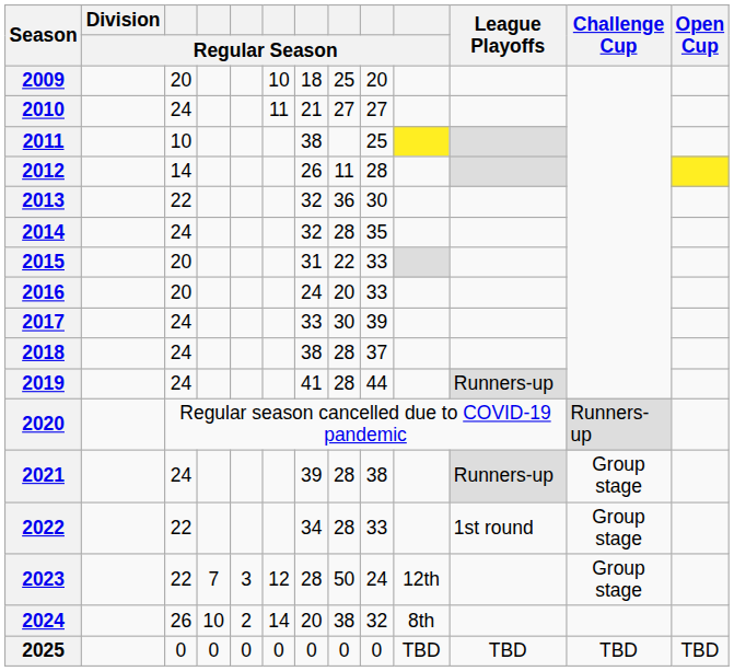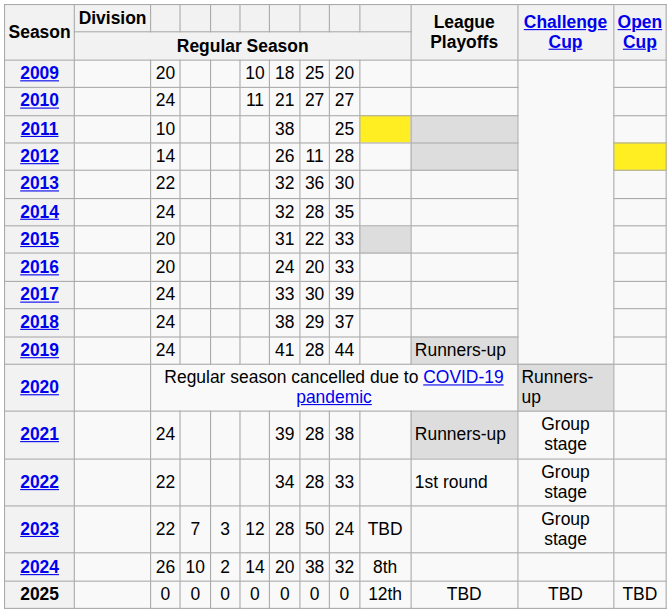 <table class="wikitable sortable" style="text-align: center">
 <tr>
 <th rowspan="2" scope="col">Season</th>
 <th scope="col">Division</th>
 <th width="20" scope="col"></th>
 <th width="20" scope="col"></th>
 <th width="20" scope="col"></th>
 <th width="20" scope="col"></th>
 <th width="20" scope="col"></th>
 <th width="20" scope="col"></th>
 <th width="20" scope="col"></th>
 <th scope="col"></th>
 <th rowspan="2" scope="col">League<br>Playoffs</th>
 <th rowspan="2" scope="col"><a href='#'>Challenge<br>Cup</a></th>
 <th rowspan="2" scope="col"><a href='#'>Open<br>Cup</a></th>
 </tr>
 <tr class="unsortable">
 <th colspan="9" scope="col">Regular Season</th>
 </tr>
 <tr>
 <th scope="row"><a href='#'>2009</a></th>
 <td></td>
 <td>20</td>
 <td></td>
 <td></td>
 <td>10</td>
 <td>18</td>
 <td>25</td>
 <td>20</td>
 <td></td>
 <td style="text-align:left;"></td>
 <td rowspan=11></td>
 <td style="text-align:left;"></td>
 </tr>
 <tr>
 <th scope="row"><a href='#'>2010</a></th>
 <td></td>
 <td>24</td>
 <td></td>
 <td></td>
 <td>11</td>
 <td>21</td>
 <td>27</td>
 <td>27</td>
 <td></td>
 <td style="text-align:left;"></td>
 <td style="text-align:left;"></td>
 </tr>
 <tr>
 <th scope="row"><a href='#'>2011</a></th>
 <td></td>
 <td>10</td>
 <td></td>
 <td></td>
 <td></td>
 <td>38</td>
 <td></td>
 <td>25</td>
 <td style="background-color:#FE2;"></td>
 <td style="text-align:left; background-color:#DDD;"></td>
 <td style="text-align:left;"></td>
 </tr>
 <tr>
 <th scope="row"><a href='#'>2012</a></th>
 <td></td>
 <td>14</td>
 <td></td>
 <td></td>
 <td></td>
 <td>26</td>
 <td>11</td>
 <td>28</td>
 <td></td>
 <td style="text-align:left; background-color:#DDD;"></td>
 <td style="text-align:left; background-color:#FE2;"></td>
 </tr>
 <tr>
 <th scope="row"><a href='#'>2013</a></th>
 <td></td>
 <td>22</td>
 <td></td>
 <td></td>
 <td></td>
 <td>32</td>
 <td>36</td>
 <td>30</td>
 <td></td>
 <td style="text-align:left;"></td>
 <td style="text-align:left;"></td>
 </tr>
 <tr>
 <th scope="row"><a href='#'>2014</a></th>
 <td></td>
 <td>24</td>
 <td></td>
 <td></td>
 <td></td>
 <td>32</td>
 <td>28</td>
 <td>35</td>
 <td></td>
 <td style="text-align:left;"></td>
 <td style="text-align:left;"></td>
 </tr>
 <tr>
 <th scope="row"><a href='#'>2015</a></th>
 <td></td>
 <td>20</td>
 <td></td>
 <td></td>
 <td></td>
 <td>31</td>
 <td>22</td>
 <td>33</td>
 <td style="background-color:#DDD;"></td>
 <td style="text-align:left;"></td>
 <td style="text-align:left;"></td>
 </tr>
 <tr>
 <th scope="row"><a href='#'>2016</a></th>
 <td></td>
 <td>20</td>
 <td></td>
 <td></td>
 <td></td>
 <td>24</td>
 <td>20</td>
 <td>33</td>
 <td></td>
 <td style="text-align:left;"></td>
 <td style="text-align:left;"></td>
 </tr>
 <tr>
 <th scope="row"><a href='#'>2017</a></th>
 <td></td>
 <td>24</td>
 <td></td>
 <td></td>
 <td></td>
 <td>33</td>
 <td>30</td>
 <td>39</td>
 <td></td>
 <td style="text-align:left;"></td>
 <td style="text-align:left;"></td>
 </tr>
 <tr>
 <th scope="row"><a href='#'>2018</a></th>
 <td></td>
 <td>24</td>
 <td></td>
 <td></td>
 <td></td>
 <td>38</td>
-<td>28</td>
+<td>29</td>
 <td>37</td>
 <td></td>
 <td style="text-align:left;"></td>
 <td style="text-align:left;"></td>
 </tr>
 <tr>
 <th scope="row"><a href='#'>2019</a></th>
 <td></td>
 <td>24</td>
 <td></td>
 <td></td>
 <td></td>
 <td>41</td>
 <td>28</td>
 <td>44</td>
 <td></td>
 <td style="text-align:left;" bgcolor=#DDD>Runners-up</td>
 <td style="text-align:left;"></td>
 </tr>
 <tr>
 <th scope="row"><a href='#'>2020</a></th>
 <td></td>
 <td colspan=9>Regular season cancelled due to <a href='#'>COVID-19 pandemic</a></td>
 <td style="text-align:left;" bgcolor=#DDD>Runners-up</td>
 <td style="text-align:left;"></td>
 </tr>
 <tr>
 <th scope="row"><a href='#'>2021</a></th>
 <td></td>
 <td>24</td>
 <td></td>
 <td></td>
 <td></td>
 <td>39</td>
 <td>28</td>
 <td>38</td>
 <td></td>
 <td style="text-align:left;" bgcolor=#DDD>Runners-up</td>
 <td>Group stage</td>
 <td style="text-align:left;"></td>
 </tr>
 <tr>
 <th scope="row"><a href='#'>2022</a></th>
 <td></td>
 <td>22</td>
 <td></td>
 <td></td>
 <td></td>
 <td>34</td>
 <td>28</td>
 <td>33</td>
 <td></td>
 <td style="text-align:left;">1st round</td>
 <td>Group stage</td>
 <td style="text-align:left;"></td>
 </tr>
 <tr>
 <th><a href='#'>2023</a></th>
 <td></td>
 <td>22</td>
 <td>7</td>
 <td>3</td>
 <td>12</td>
 <td>28</td>
 <td>50</td>
 <td>24</td>
-<td>12th</td>
+<td>TBD</td>
 <td style="text-align:left;"></td>
 <td>Group stage</td>
 <td style="text-align:left;"></td>
 </tr>
 <tr>
 <th><a href='#'>2024</a></th>
 <td></td>
 <td>26</td>
 <td>10</td>
 <td>2</td>
 <td>14</td>
 <td>20</td>
 <td>38</td>
 <td>32</td>
 <td>8th</td>
 <td style="text-align:left;"></td>
 <td></td>
 <td></td>
 </tr>
 <tr>
 <th>2025</th>
 <td></td>
 <td>0</td>
 <td>0</td>
 <td>0</td>
 <td>0</td>
 <td>0</td>
 <td>0</td>
 <td>0</td>
-<td>TBD</td>
+<td>12th</td>
 <td>TBD</td>
 <td>TBD</td>
 <td>TBD</td>
 </tr>
 </table>
